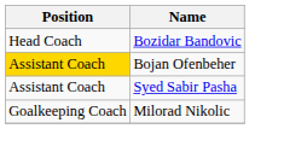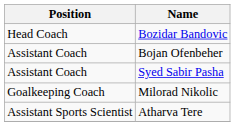 <table class="wikitable">
 <tr>
 <th>Position</th>
 <th>Name</th>
 </tr>
 <tr>
 <td>Head Coach</td>
 <td> <a href='#'>Bozidar Bandovic</a></td>
 </tr>
 <tr>
-<td style="background: gold;">Assistant Coach</td>
+<td>Assistant Coach</td>
 <td> Bojan Ofenbeher</td>
 </tr>
 <tr>
 <td>Assistant Coach</td>
 <td> <a href='#'>Syed Sabir Pasha</a></td>
 </tr>
 <tr>
 <td>Goalkeeping Coach</td>
 <td> Milorad Nikolic</td>
 </tr>
 <tr>
+<td>Assistant Sports Scientist</td>
+<td> Atharva Tere</td>
+</tr>
+<tr>
 </tr>
 </table>
